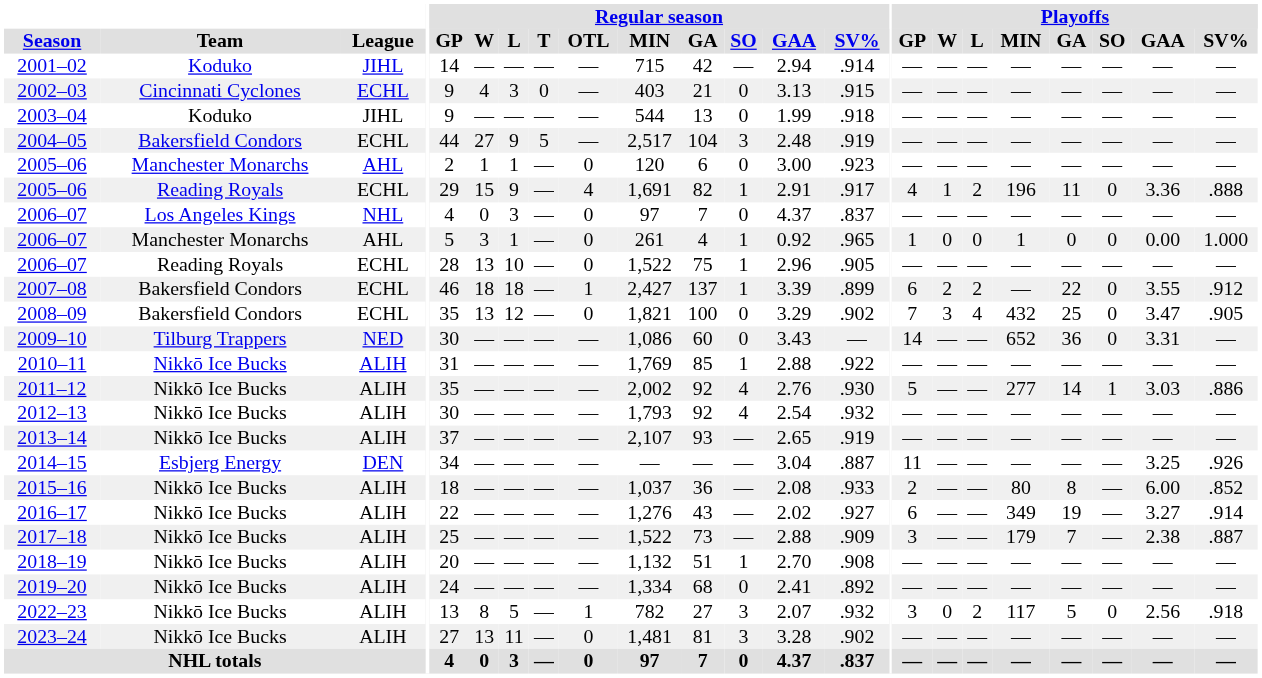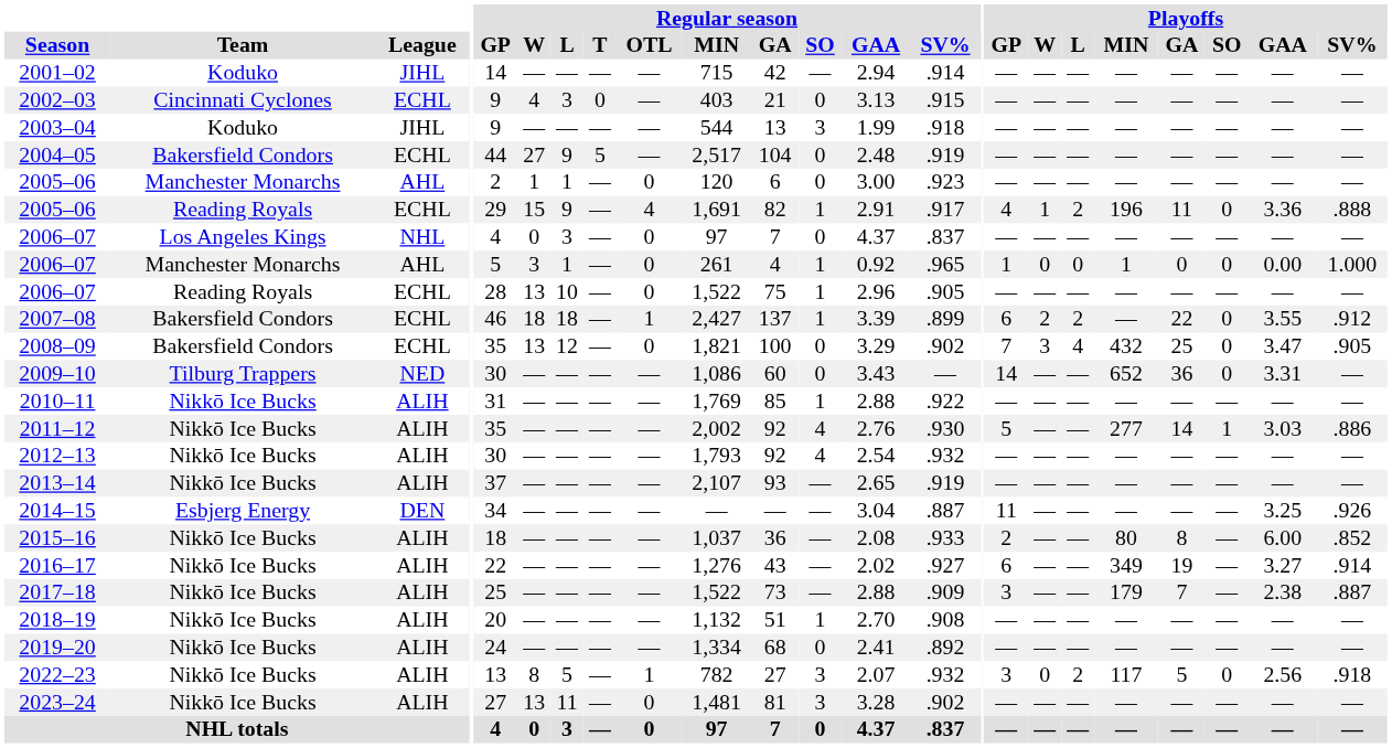 <table border="0" cellpadding="1" cellspacing="0" style="width:80%; text-align:center;">
 <tr bgcolor="#e0e0e0">
 <th colspan="3" bgcolor="#ffffff"></th>
 <th rowspan="99" bgcolor="#ffffff"></th>
 <th colspan="10" bgcolor="#e0e0e0"><a href='#'>Regular season</a></th>
 <th rowspan="99" bgcolor="#ffffff"></th>
 <th colspan="8" bgcolor="#e0e0e0"><a href='#'>Playoffs</a></th>
 </tr>
 <tr bgcolor="#e0e0e0">
 <th><a href='#'>Season</a></th>
 <th>Team</th>
 <th>League</th>
 <th>GP</th>
 <th>W</th>
 <th>L</th>
 <th>T</th>
 <th>OTL</th>
 <th>MIN</th>
 <th>GA</th>
 <th><a href='#'>SO</a></th>
 <th><a href='#'>GAA</a></th>
 <th><a href='#'>SV%</a></th>
 <th>GP</th>
 <th>W</th>
 <th>L</th>
 <th>MIN</th>
 <th>GA</th>
 <th>SO</th>
 <th>GAA</th>
 <th>SV%</th>
 </tr>
 <tr>
 <td><a href='#'>2001–02</a></td>
 <td><a href='#'>Koduko</a></td>
 <td><a href='#'>JIHL</a></td>
 <td>14</td>
 <td>—</td>
 <td>—</td>
 <td>—</td>
 <td>—</td>
 <td>715</td>
 <td>42</td>
 <td>—</td>
 <td>2.94</td>
 <td>.914</td>
 <td>—</td>
 <td>—</td>
 <td>—</td>
 <td>—</td>
 <td>—</td>
 <td>—</td>
 <td>—</td>
 <td>—</td>
 </tr>
 <tr bgcolor="#f0f0f0">
 <td><a href='#'>2002–03</a></td>
 <td><a href='#'>Cincinnati Cyclones</a></td>
 <td><a href='#'>ECHL</a></td>
 <td>9</td>
 <td>4</td>
 <td>3</td>
 <td>0</td>
 <td>—</td>
 <td>403</td>
 <td>21</td>
 <td>0</td>
 <td>3.13</td>
 <td>.915</td>
 <td>—</td>
 <td>—</td>
 <td>—</td>
 <td>—</td>
 <td>—</td>
 <td>—</td>
 <td>—</td>
 <td>—</td>
 </tr>
 <tr>
 <td><a href='#'>2003–04</a></td>
 <td>Koduko</td>
 <td>JIHL</td>
 <td>9</td>
 <td>—</td>
 <td>—</td>
 <td>—</td>
 <td>—</td>
 <td>544</td>
 <td>13</td>
-<td>0</td>
+<td>3</td>
 <td>1.99</td>
 <td>.918</td>
 <td>—</td>
 <td>—</td>
 <td>—</td>
 <td>—</td>
 <td>—</td>
 <td>—</td>
 <td>—</td>
 <td>—</td>
 </tr>
 <tr bgcolor="#f0f0f0">
 <td><a href='#'>2004–05</a></td>
 <td><a href='#'>Bakersfield Condors</a></td>
 <td>ECHL</td>
 <td>44</td>
 <td>27</td>
 <td>9</td>
 <td>5</td>
 <td>—</td>
 <td>2,517</td>
 <td>104</td>
-<td>3</td>
+<td>0</td>
 <td>2.48</td>
 <td>.919</td>
 <td>—</td>
 <td>—</td>
 <td>—</td>
 <td>—</td>
 <td>—</td>
 <td>—</td>
 <td>—</td>
 <td>—</td>
 </tr>
 <tr>
 <td><a href='#'>2005–06</a></td>
 <td><a href='#'>Manchester Monarchs</a></td>
 <td><a href='#'>AHL</a></td>
 <td>2</td>
 <td>1</td>
 <td>1</td>
 <td>—</td>
 <td>0</td>
 <td>120</td>
 <td>6</td>
 <td>0</td>
 <td>3.00</td>
 <td>.923</td>
 <td>—</td>
 <td>—</td>
 <td>—</td>
 <td>—</td>
 <td>—</td>
 <td>—</td>
 <td>—</td>
 <td>—</td>
 </tr>
 <tr bgcolor="#f0f0f0">
 <td><a href='#'>2005–06</a></td>
 <td><a href='#'>Reading Royals</a></td>
 <td>ECHL</td>
 <td>29</td>
 <td>15</td>
 <td>9</td>
 <td>—</td>
 <td>4</td>
 <td>1,691</td>
 <td>82</td>
 <td>1</td>
 <td>2.91</td>
 <td>.917</td>
 <td>4</td>
 <td>1</td>
 <td>2</td>
 <td>196</td>
 <td>11</td>
 <td>0</td>
 <td>3.36</td>
 <td>.888</td>
 </tr>
 <tr>
 <td><a href='#'>2006–07</a></td>
 <td><a href='#'>Los Angeles Kings</a></td>
 <td><a href='#'>NHL</a></td>
 <td>4</td>
 <td>0</td>
 <td>3</td>
 <td>—</td>
 <td>0</td>
 <td>97</td>
 <td>7</td>
 <td>0</td>
 <td>4.37</td>
 <td>.837</td>
 <td>—</td>
 <td>—</td>
 <td>—</td>
 <td>—</td>
 <td>—</td>
 <td>—</td>
 <td>—</td>
 <td>—</td>
 </tr>
 <tr bgcolor="#f0f0f0">
 <td><a href='#'>2006–07</a></td>
 <td>Manchester Monarchs</td>
 <td>AHL</td>
 <td>5</td>
 <td>3</td>
 <td>1</td>
 <td>—</td>
 <td>0</td>
 <td>261</td>
 <td>4</td>
 <td>1</td>
 <td>0.92</td>
 <td>.965</td>
 <td>1</td>
 <td>0</td>
 <td>0</td>
 <td>1</td>
 <td>0</td>
 <td>0</td>
 <td>0.00</td>
 <td>1.000</td>
 </tr>
 <tr>
 <td><a href='#'>2006–07</a></td>
 <td>Reading Royals</td>
 <td>ECHL</td>
 <td>28</td>
 <td>13</td>
 <td>10</td>
 <td>—</td>
 <td>0</td>
 <td>1,522</td>
 <td>75</td>
 <td>1</td>
 <td>2.96</td>
 <td>.905</td>
 <td>—</td>
 <td>—</td>
 <td>—</td>
 <td>—</td>
 <td>—</td>
 <td>—</td>
 <td>—</td>
 <td>—</td>
 </tr>
 <tr bgcolor="#f0f0f0">
 <td><a href='#'>2007–08</a></td>
 <td>Bakersfield Condors</td>
 <td>ECHL</td>
 <td>46</td>
 <td>18</td>
 <td>18</td>
 <td>—</td>
 <td>1</td>
 <td>2,427</td>
 <td>137</td>
 <td>1</td>
 <td>3.39</td>
 <td>.899</td>
 <td>6</td>
 <td>2</td>
 <td>2</td>
 <td>—</td>
 <td>22</td>
 <td>0</td>
 <td>3.55</td>
 <td>.912</td>
 </tr>
 <tr>
 <td><a href='#'>2008–09</a></td>
 <td>Bakersfield Condors</td>
 <td>ECHL</td>
 <td>35</td>
 <td>13</td>
 <td>12</td>
 <td>—</td>
 <td>0</td>
 <td>1,821</td>
 <td>100</td>
 <td>0</td>
 <td>3.29</td>
 <td>.902</td>
 <td>7</td>
 <td>3</td>
 <td>4</td>
 <td>432</td>
 <td>25</td>
 <td>0</td>
 <td>3.47</td>
 <td>.905</td>
 </tr>
 <tr bgcolor="#f0f0f0">
 <td><a href='#'>2009–10</a></td>
 <td><a href='#'>Tilburg Trappers</a></td>
 <td><a href='#'>NED</a></td>
 <td>30</td>
 <td>—</td>
 <td>—</td>
 <td>—</td>
 <td>—</td>
 <td>1,086</td>
 <td>60</td>
 <td>0</td>
 <td>3.43</td>
 <td>—</td>
 <td>14</td>
 <td>—</td>
 <td>—</td>
 <td>652</td>
 <td>36</td>
 <td>0</td>
 <td>3.31</td>
 <td>—</td>
 </tr>
 <tr>
 <td><a href='#'>2010–11</a></td>
 <td><a href='#'>Nikkō Ice Bucks</a></td>
 <td><a href='#'>ALIH</a></td>
 <td>31</td>
 <td>—</td>
 <td>—</td>
 <td>—</td>
 <td>—</td>
 <td>1,769</td>
 <td>85</td>
 <td>1</td>
 <td>2.88</td>
 <td>.922</td>
 <td>—</td>
 <td>—</td>
 <td>—</td>
 <td>—</td>
 <td>—</td>
 <td>—</td>
 <td>—</td>
 <td>—</td>
 </tr>
 <tr bgcolor="#f0f0f0">
 <td><a href='#'>2011–12</a></td>
 <td>Nikkō Ice Bucks</td>
 <td>ALIH</td>
 <td>35</td>
 <td>—</td>
 <td>—</td>
 <td>—</td>
 <td>—</td>
 <td>2,002</td>
 <td>92</td>
 <td>4</td>
 <td>2.76</td>
 <td>.930</td>
 <td>5</td>
 <td>—</td>
 <td>—</td>
 <td>277</td>
 <td>14</td>
 <td>1</td>
 <td>3.03</td>
 <td>.886</td>
 </tr>
 <tr>
 <td><a href='#'>2012–13</a></td>
 <td>Nikkō Ice Bucks</td>
 <td>ALIH</td>
 <td>30</td>
 <td>—</td>
 <td>—</td>
 <td>—</td>
 <td>—</td>
 <td>1,793</td>
 <td>92</td>
 <td>4</td>
 <td>2.54</td>
 <td>.932</td>
 <td>—</td>
 <td>—</td>
 <td>—</td>
 <td>—</td>
 <td>—</td>
 <td>—</td>
 <td>—</td>
 <td>—</td>
 </tr>
 <tr bgcolor="#f0f0f0">
 <td><a href='#'>2013–14</a></td>
 <td>Nikkō Ice Bucks</td>
 <td>ALIH</td>
 <td>37</td>
 <td>—</td>
 <td>—</td>
 <td>—</td>
 <td>—</td>
 <td>2,107</td>
 <td>93</td>
 <td>—</td>
 <td>2.65</td>
 <td>.919</td>
 <td>—</td>
 <td>—</td>
 <td>—</td>
 <td>—</td>
 <td>—</td>
 <td>—</td>
 <td>—</td>
 <td>—</td>
 </tr>
 <tr>
 <td><a href='#'>2014–15</a></td>
 <td><a href='#'>Esbjerg Energy</a></td>
 <td><a href='#'>DEN</a></td>
 <td>34</td>
 <td>—</td>
 <td>—</td>
 <td>—</td>
 <td>—</td>
 <td>—</td>
 <td>—</td>
 <td>—</td>
 <td>3.04</td>
 <td>.887</td>
 <td>11</td>
 <td>—</td>
 <td>—</td>
 <td>—</td>
 <td>—</td>
 <td>—</td>
 <td>3.25</td>
 <td>.926</td>
 </tr>
 <tr bgcolor="#f0f0f0">
 <td><a href='#'>2015–16</a></td>
 <td>Nikkō Ice Bucks</td>
 <td>ALIH</td>
 <td>18</td>
 <td>—</td>
 <td>—</td>
 <td>—</td>
 <td>—</td>
 <td>1,037</td>
 <td>36</td>
 <td>—</td>
 <td>2.08</td>
 <td>.933</td>
 <td>2</td>
 <td>—</td>
 <td>—</td>
 <td>80</td>
 <td>8</td>
 <td>—</td>
 <td>6.00</td>
 <td>.852</td>
 </tr>
 <tr>
 <td><a href='#'>2016–17</a></td>
 <td>Nikkō Ice Bucks</td>
 <td>ALIH</td>
 <td>22</td>
 <td>—</td>
 <td>—</td>
 <td>—</td>
 <td>—</td>
 <td>1,276</td>
 <td>43</td>
 <td>—</td>
 <td>2.02</td>
 <td>.927</td>
 <td>6</td>
 <td>—</td>
 <td>—</td>
 <td>349</td>
 <td>19</td>
 <td>—</td>
 <td>3.27</td>
 <td>.914</td>
 </tr>
 <tr bgcolor="#f0f0f0">
 <td><a href='#'>2017–18</a></td>
 <td>Nikkō Ice Bucks</td>
 <td>ALIH</td>
 <td>25</td>
 <td>—</td>
 <td>—</td>
 <td>—</td>
 <td>—</td>
 <td>1,522</td>
 <td>73</td>
 <td>—</td>
 <td>2.88</td>
 <td>.909</td>
 <td>3</td>
 <td>—</td>
 <td>—</td>
 <td>179</td>
 <td>7</td>
 <td>—</td>
 <td>2.38</td>
 <td>.887</td>
 </tr>
 <tr>
 <td><a href='#'>2018–19</a></td>
 <td>Nikkō Ice Bucks</td>
 <td>ALIH</td>
 <td>20</td>
 <td>—</td>
 <td>—</td>
 <td>—</td>
 <td>—</td>
 <td>1,132</td>
 <td>51</td>
 <td>1</td>
 <td>2.70</td>
 <td>.908</td>
 <td>—</td>
 <td>—</td>
 <td>—</td>
 <td>—</td>
 <td>—</td>
 <td>—</td>
 <td>—</td>
 <td>—</td>
 </tr>
 <tr bgcolor="#f0f0f0">
 <td><a href='#'>2019–20</a></td>
 <td>Nikkō Ice Bucks</td>
 <td>ALIH</td>
 <td>24</td>
 <td>—</td>
 <td>—</td>
 <td>—</td>
 <td>—</td>
 <td>1,334</td>
 <td>68</td>
 <td>0</td>
 <td>2.41</td>
 <td>.892</td>
 <td>—</td>
 <td>—</td>
 <td>—</td>
 <td>—</td>
 <td>—</td>
 <td>—</td>
 <td>—</td>
 <td>—</td>
 </tr>
 <tr>
 <td><a href='#'>2022–23</a></td>
 <td>Nikkō Ice Bucks</td>
 <td>ALIH</td>
 <td>13</td>
 <td>8</td>
 <td>5</td>
 <td>—</td>
 <td>1</td>
 <td>782</td>
 <td>27</td>
 <td>3</td>
 <td>2.07</td>
 <td>.932</td>
 <td>3</td>
 <td>0</td>
 <td>2</td>
 <td>117</td>
 <td>5</td>
 <td>0</td>
 <td>2.56</td>
 <td>.918</td>
 </tr>
 <tr bgcolor="f0f0f0">
 <td><a href='#'>2023–24</a></td>
 <td>Nikkō Ice Bucks</td>
 <td>ALIH</td>
 <td>27</td>
 <td>13</td>
 <td>11</td>
 <td>—</td>
 <td>0</td>
 <td>1,481</td>
 <td>81</td>
 <td>3</td>
 <td>3.28</td>
 <td>.902</td>
 <td>—</td>
 <td>—</td>
 <td>—</td>
 <td>—</td>
 <td>—</td>
 <td>—</td>
 <td>—</td>
 <td>—</td>
 </tr>
 <tr bgcolor="#e0e0e0">
 <th colspan="3">NHL totals</th>
 <th>4</th>
 <th>0</th>
 <th>3</th>
 <th>—</th>
 <th>0</th>
 <th>97</th>
 <th>7</th>
 <th>0</th>
 <th>4.37</th>
 <th>.837</th>
 <th>—</th>
 <th>—</th>
 <th>—</th>
 <th>—</th>
 <th>—</th>
 <th>—</th>
 <th>—</th>
 <th>—</th>
 </tr>
 </table>
